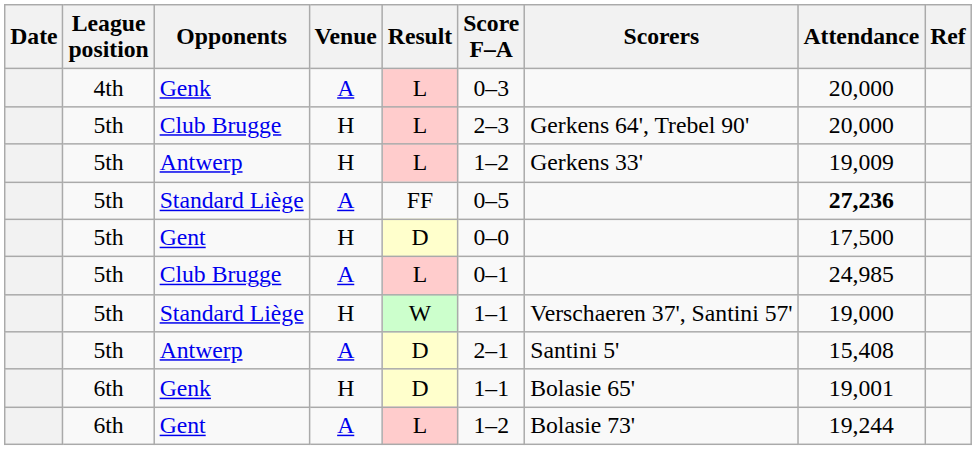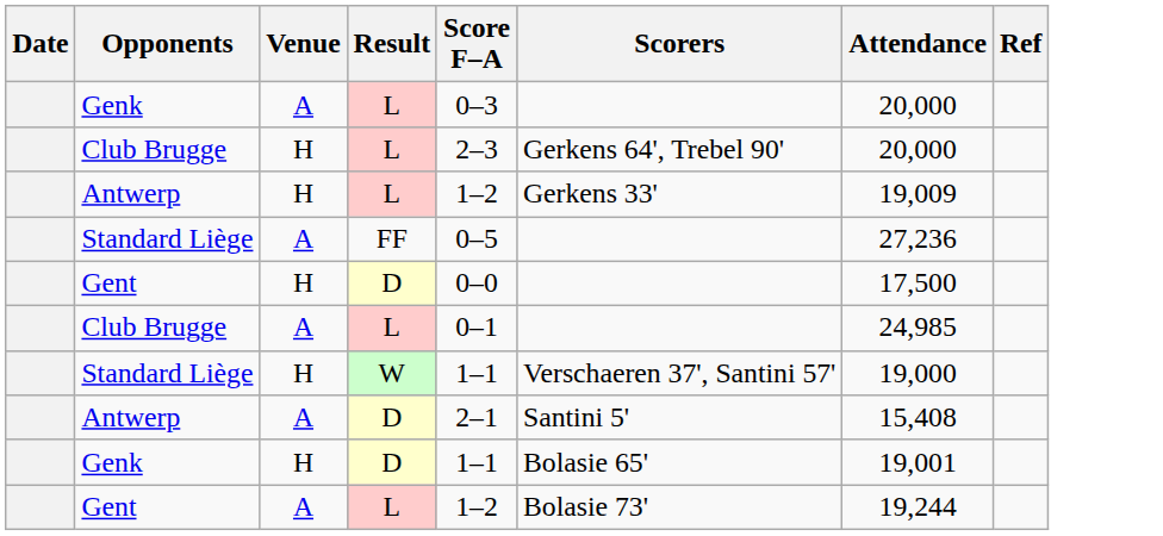 <table class="wikitable plainrowheaders sortable" style="text-align:center">
 <tr>
 <th scope="col">Date</th>
-<th scope="col">League<br>position</th>
 <th scope="col">Opponents</th>
 <th scope="col">Venue</th>
 <th scope="col">Result</th>
 <th scope="col">Score<br>F–A</th>
 <th scope="col" class="unsortable">Scorers</th>
 <th scope="col">Attendance</th>
 <th scope="col" class="unsortable">Ref</th>
 </tr>
 <tr>
 <th scope="row"></th>
-<td>4th</td>
 <td align="left"><a href='#'>Genk</a></td>
 <td><a href='#'>A</a></td>
 <td style="background-color:#FFCCCC">L</td>
 <td>0–3</td>
 <td align="left"></td>
 <td>20,000</td>
 <td></td>
 </tr>
 <tr>
 <th scope="row"></th>
-<td>5th</td>
 <td align="left"><a href='#'>Club Brugge</a></td>
 <td>H</td>
 <td style="background-color:#FFCCCC">L</td>
 <td>2–3</td>
 <td align="left">Gerkens 64', Trebel 90'</td>
 <td>20,000</td>
 <td></td>
 </tr>
 <tr>
 <th scope="row"></th>
-<td>5th</td>
 <td align="left"><a href='#'>Antwerp</a></td>
 <td>H</td>
 <td style="background-color:#FFCCCC">L</td>
 <td>1–2</td>
 <td align="left">Gerkens 33'</td>
 <td>19,009</td>
 <td></td>
 </tr>
 <tr>
 <th scope="row"></th>
-<td>5th</td>
 <td align="left"><a href='#'>Standard Liège</a></td>
 <td><a href='#'>A</a></td>
 <td style="background-color:#FF">FF</td>
 <td>0–5</td>
 <td align="left"></td>
-<td><strong>27,236</strong></td>
+<td>27,236</td>
 <td></td>
 </tr>
 <tr>
 <th scope="row"></th>
-<td>5th</td>
 <td align="left"><a href='#'>Gent</a></td>
 <td>H</td>
 <td style="background-color:#FFFFCC">D</td>
 <td>0–0</td>
 <td align="left"></td>
 <td>17,500</td>
 <td></td>
 </tr>
 <tr>
 <th scope="row"></th>
-<td>5th</td>
 <td align="left"><a href='#'>Club Brugge</a></td>
 <td><a href='#'>A</a></td>
 <td style="background-color:#FFCCCC">L</td>
 <td>0–1</td>
 <td align="left"></td>
 <td>24,985</td>
 <td></td>
 </tr>
 <tr>
 <th scope="row"></th>
-<td>5th</td>
 <td align="left"><a href='#'>Standard Liège</a></td>
 <td>H</td>
 <td style="background-color:#CCFFCC">W</td>
 <td>1–1</td>
 <td align="left">Verschaeren 37', Santini 57'</td>
 <td>19,000</td>
 <td></td>
 </tr>
 <tr>
 <th scope="row"></th>
-<td>5th</td>
 <td align="left"><a href='#'>Antwerp</a></td>
 <td><a href='#'>A</a></td>
 <td style="background-color:#FFFFCC">D</td>
 <td>2–1</td>
 <td align="left">Santini 5'</td>
 <td>15,408</td>
 <td></td>
 </tr>
 <tr>
 <th scope="row"></th>
-<td>6th</td>
 <td align="left"><a href='#'>Genk</a></td>
 <td>H</td>
 <td style="background-color:#FFFFCC">D</td>
 <td>1–1</td>
 <td align="left">Bolasie 65'</td>
 <td>19,001</td>
 <td></td>
 </tr>
 <tr>
 <th scope="row"></th>
-<td>6th</td>
 <td align="left"><a href='#'>Gent</a></td>
 <td><a href='#'>A</a></td>
 <td style="background-color:#FFCCCC">L</td>
 <td>1–2</td>
 <td align="left">Bolasie 73'</td>
 <td>19,244</td>
 <td></td>
 </tr>
 </table>
